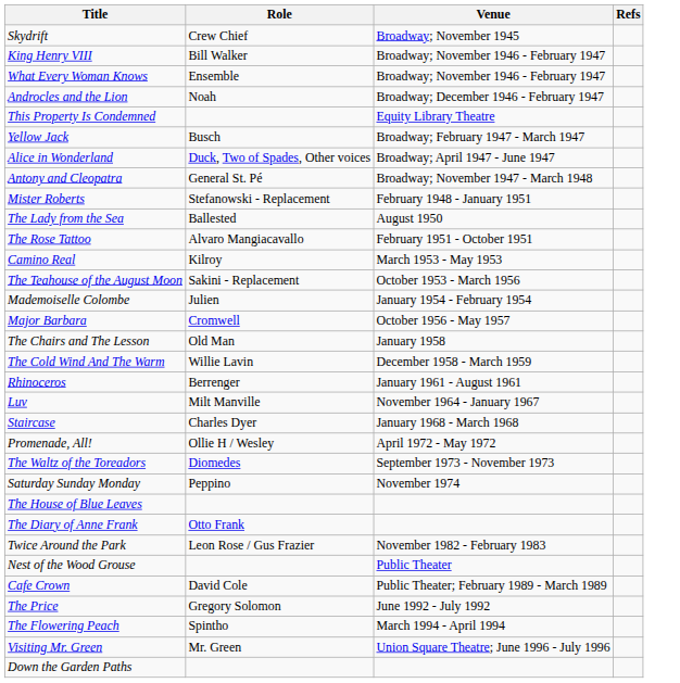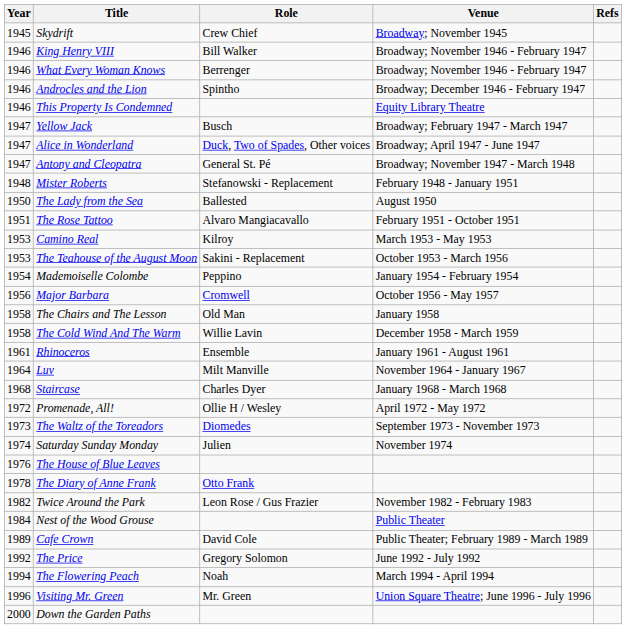 <table class="wikitable sortable">
 <tr>
+<th>Year</th>
 <th>Title</th>
 <th>Role</th>
 <th>Venue</th>
 <th>Refs</th>
 </tr>
 <tr>
+<td>1945</td>
 <td><em>Skydrift</em></td>
 <td>Crew Chief</td>
 <td><a href='#'>Broadway</a>; November 1945</td>
 <td></td>
 </tr>
 <tr>
+<td>1946</td>
 <td><em><a href='#'>King Henry VIII</a></em></td>
 <td>Bill Walker</td>
 <td>Broadway; November 1946 - February 1947</td>
 <td></td>
 </tr>
 <tr>
+<td>1946</td>
 <td><em><a href='#'>What Every Woman Knows</a></em></td>
-<td>Ensemble</td>
+<td>Berrenger</td>
 <td>Broadway; November 1946 - February 1947</td>
 <td></td>
 </tr>
 <tr>
+<td>1946</td>
 <td><em><a href='#'>Androcles and the Lion</a></em></td>
-<td>Noah</td>
+<td>Spintho</td>
 <td>Broadway; December 1946 - February 1947</td>
 <td></td>
 </tr>
 <tr>
+<td>1946</td>
 <td><em><a href='#'>This Property Is Condemned</a></em></td>
 <td></td>
 <td><a href='#'>Equity Library Theatre</a></td>
 <td></td>
 </tr>
 <tr>
+<td>1947</td>
 <td><em><a href='#'>Yellow Jack</a></em></td>
 <td>Busch</td>
 <td>Broadway; February 1947 - March 1947</td>
 <td></td>
 </tr>
 <tr>
+<td>1947</td>
 <td><em><a href='#'>Alice in Wonderland</a></em></td>
 <td><a href='#'>Duck</a>, <a href='#'>Two of Spades</a>, Other voices</td>
 <td>Broadway; April 1947 - June 1947</td>
 <td></td>
 </tr>
 <tr>
+<td>1947</td>
 <td><em><a href='#'>Antony and Cleopatra</a></em></td>
 <td>General St. Pé</td>
 <td>Broadway; November 1947 - March 1948</td>
 <td></td>
 </tr>
 <tr>
+<td>1948</td>
 <td><em><a href='#'>Mister Roberts</a></em></td>
 <td>Stefanowski - Replacement</td>
 <td>February 1948 - January 1951</td>
 <td></td>
 </tr>
 <tr>
+<td>1950</td>
 <td><em><a href='#'>The Lady from the Sea</a></em></td>
 <td>Ballested</td>
 <td>August 1950</td>
 <td></td>
 </tr>
 <tr>
+<td>1951</td>
 <td><em><a href='#'>The Rose Tattoo</a></em></td>
 <td>Alvaro Mangiacavallo</td>
 <td>February 1951 - October 1951</td>
 <td></td>
 </tr>
 <tr>
+<td>1953</td>
 <td><em><a href='#'>Camino Real</a></em></td>
 <td>Kilroy</td>
 <td>March 1953 - May 1953</td>
 <td></td>
 </tr>
 <tr>
+<td>1953</td>
 <td><em><a href='#'>The Teahouse of the August Moon</a></em></td>
 <td>Sakini - Replacement</td>
 <td>October 1953 - March 1956</td>
 <td></td>
 </tr>
 <tr>
+<td>1954</td>
 <td><em>Mademoiselle Colombe</em></td>
-<td>Julien</td>
+<td>Peppino</td>
 <td>January 1954 - February 1954</td>
 <td></td>
 </tr>
 <tr>
+<td>1956</td>
 <td><em><a href='#'>Major Barbara</a></em></td>
 <td><a href='#'>Cromwell</a></td>
 <td>October 1956 - May 1957</td>
 <td></td>
 </tr>
 <tr>
+<td>1958</td>
 <td><em>The Chairs and The Lesson</em></td>
 <td>Old Man</td>
 <td>January 1958</td>
 <td></td>
 </tr>
 <tr>
+<td>1958</td>
 <td><em><a href='#'>The Cold Wind And The Warm</a></em></td>
 <td>Willie Lavin</td>
 <td>December 1958 - March 1959</td>
 <td></td>
 </tr>
 <tr>
+<td>1961</td>
 <td><em><a href='#'>Rhinoceros</a></em></td>
-<td>Berrenger</td>
+<td>Ensemble</td>
 <td>January 1961 - August 1961</td>
 <td></td>
 </tr>
 <tr>
+<td>1964</td>
 <td><em><a href='#'>Luv</a></em></td>
 <td>Milt Manville</td>
 <td>November 1964 - January 1967</td>
 <td></td>
 </tr>
 <tr>
+<td>1968</td>
 <td><em><a href='#'>Staircase</a></em></td>
 <td>Charles Dyer</td>
 <td>January 1968 - March 1968</td>
 <td></td>
 </tr>
 <tr>
+<td>1972</td>
 <td><em>Promenade, All!</em></td>
 <td>Ollie H / Wesley</td>
 <td>April 1972 - May 1972</td>
 <td></td>
 </tr>
 <tr>
+<td>1973</td>
 <td><em><a href='#'>The Waltz of the Toreadors</a></em></td>
 <td><a href='#'>Diomedes</a></td>
 <td>September 1973 - November 1973</td>
 <td></td>
 </tr>
 <tr>
+<td>1974</td>
 <td><em>Saturday Sunday Monday</em></td>
-<td>Peppino</td>
+<td>Julien</td>
 <td>November 1974</td>
 <td></td>
 </tr>
 <tr>
+<td>1976</td>
 <td><em><a href='#'>The House of Blue Leaves</a></em></td>
 <td></td>
 <td></td>
 <td></td>
 </tr>
 <tr>
+<td>1978</td>
 <td><em><a href='#'>The Diary of Anne Frank</a></em></td>
 <td><a href='#'>Otto Frank</a></td>
 <td></td>
 <td></td>
 </tr>
 <tr>
+<td>1982</td>
 <td><em>Twice Around the Park</em></td>
 <td>Leon Rose / Gus Frazier</td>
 <td>November 1982 - February 1983</td>
 <td></td>
 </tr>
 <tr>
+<td>1984</td>
 <td><em>Nest of the Wood Grouse</em></td>
 <td></td>
 <td><a href='#'>Public Theater</a></td>
 <td></td>
 </tr>
 <tr>
+<td>1989</td>
 <td><em><a href='#'>Cafe Crown</a></em></td>
 <td>David Cole</td>
 <td>Public Theater; February 1989 - March 1989</td>
 <td></td>
 </tr>
 <tr>
+<td>1992</td>
 <td><em><a href='#'>The Price</a></em></td>
 <td>Gregory Solomon</td>
 <td>June 1992 - July 1992</td>
 <td></td>
 </tr>
 <tr>
+<td>1994</td>
 <td><em><a href='#'>The Flowering Peach</a></em></td>
-<td>Spintho</td>
+<td>Noah</td>
 <td>March 1994 - April 1994</td>
 <td></td>
 </tr>
 <tr>
+<td>1996</td>
 <td><em><a href='#'>Visiting Mr. Green</a></em></td>
 <td>Mr. Green</td>
 <td><a href='#'>Union Square Theatre</a>; June 1996 - July 1996</td>
 <td></td>
 </tr>
 <tr>
+<td>2000</td>
 <td><em>Down the Garden Paths</em></td>
 <td></td>
 <td></td>
 <td></td>
 </tr>
 </table>
